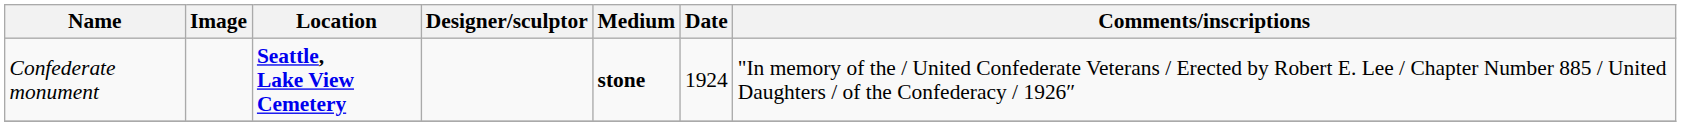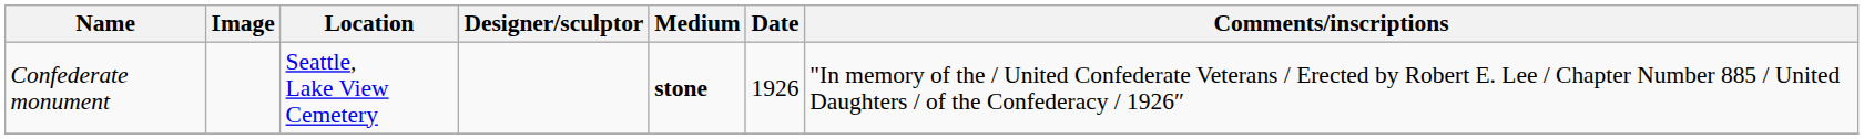 <table class="wikitable sortable">
 <tr>
 <th>Name</th>
 <th>Image</th>
 <th>Location</th>
 <th>Designer/sculptor</th>
 <th>Medium</th>
 <th>Date</th>
 <th>Comments/inscriptions</th>
 </tr>
 <tr>
 <td><em>Confederate monument</em></td>
 <td></td>
-<td><strong><a href='#'>Seattle</a>,<br><a href='#'>Lake View Cemetery</a></strong></td>
+<td><a href='#'>Seattle</a>,<br><a href='#'>Lake View Cemetery</a></td>
 <td></td>
 <td><strong>stone</strong></td>
-<td>1924</td>
+<td>1926</td>
 <td>"In memory of the / United Confederate Veterans / Erected by Robert E. Lee / Chapter Number 885 / United Daughters / of the Confederacy / 1926″</td>
 </tr>
 <tr>
 </tr>
 </table>
